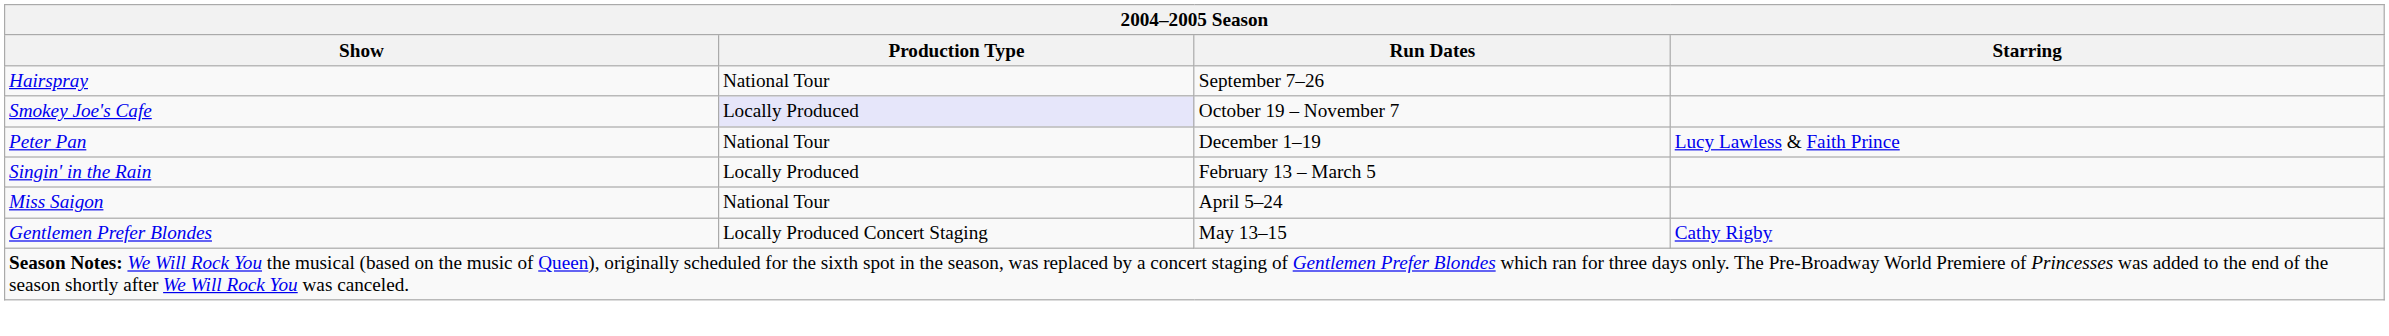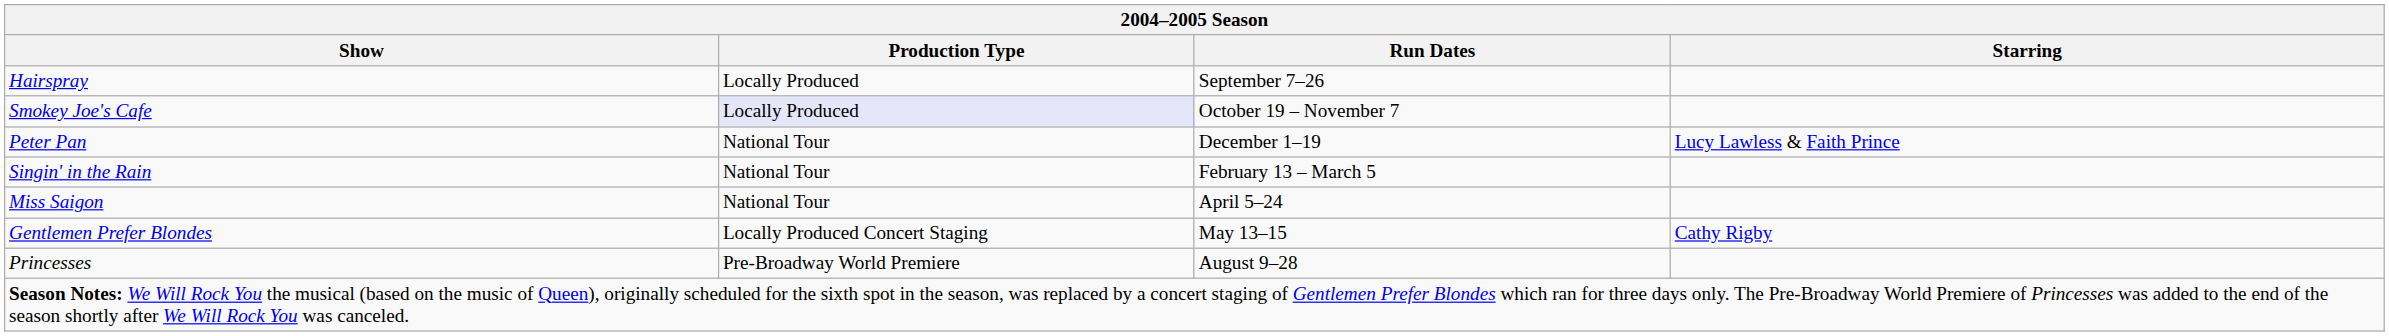 <table class="wikitable collapsible autocollapse" width="100%">
 <tr>
 <th colspan="4">2004–2005 Season</th>
 </tr>
 <tr>
 <th width=30%>Show</th>
 <th width=20%>Production Type</th>
 <th width=20%>Run Dates</th>
 <th width=30%>Starring</th>
 </tr>
 <tr>
 <td><em><a href='#'>Hairspray</a></em></td>
-<td>National Tour</td>
+<td>Locally Produced</td>
 <td>September 7–26</td>
 <td></td>
 </tr>
 <tr>
 <td><em><a href='#'>Smokey Joe's Cafe</a></em></td>
 <td style="background: lavender;">Locally Produced</td>
 <td>October 19 – November 7</td>
 <td></td>
 </tr>
 <tr>
 <td><em><a href='#'>Peter Pan</a></em></td>
 <td>National Tour</td>
 <td>December 1–19</td>
 <td><a href='#'>Lucy Lawless</a> & <a href='#'>Faith Prince</a></td>
 </tr>
 <tr>
 <td><em><a href='#'>Singin' in the Rain</a></em></td>
-<td>Locally Produced</td>
+<td>National Tour</td>
 <td>February 13 – March 5</td>
 <td></td>
 </tr>
 <tr>
 <td><em><a href='#'>Miss Saigon</a></em></td>
 <td>National Tour</td>
 <td>April 5–24</td>
 <td></td>
 </tr>
 <tr>
 <td><em><a href='#'>Gentlemen Prefer Blondes</a></em></td>
 <td>Locally Produced Concert Staging</td>
 <td>May 13–15</td>
 <td><a href='#'>Cathy Rigby</a></td>
 </tr>
 <tr>
+<td><em>Princesses</em></td>
+<td>Pre-Broadway World Premiere</td>
+<td>August 9–28</td>
+<td></td>
+</tr>
+<tr>
 <td colspan="4"><strong>Season Notes:</strong> <em><a href='#'>We Will Rock You</a></em> the musical (based on the music of <a href='#'>Queen</a>), originally scheduled for the sixth spot in the season, was replaced by a concert staging of <em><a href='#'>Gentlemen Prefer Blondes</a></em> which ran for three days only. The Pre-Broadway World Premiere of <em>Princesses</em> was added to the end of the season shortly after <em><a href='#'>We Will Rock You</a></em> was canceled.</td>
 </tr>
 </table>
